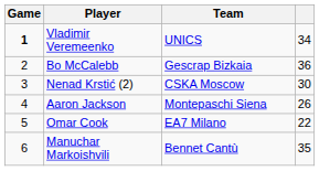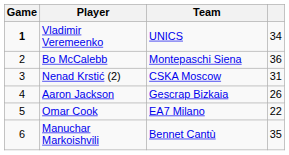 <table class="wikitable sortable" style="text-align: center">
 <tr>
 <th style="text-align:center;">Game</th>
 <th style="text-align:center; width:150px;">Player</th>
 <th style="text-align:center; width:170px;">Team</th>
 <th style="text-align:center;"></th>
 </tr>
 <tr>
 <td><strong>1</strong></td>
 <td align="left"> <a href='#'>Vladimir Veremeenko</a></td>
 <td align="left"> <a href='#'>UNICS</a></td>
 <td>34</td>
 </tr>
 <tr>
 <td>2</td>
 <td align="left"> <a href='#'>Bo McCalebb</a></td>
-<td align="left"> <a href='#'>Gescrap Bizkaia</a></td>
+<td align="left"> <a href='#'>Montepaschi Siena</a></td>
 <td>36</td>
 </tr>
 <tr>
 <td>3</td>
 <td align="left"> <a href='#'>Nenad Krstić</a> (2)</td>
 <td align="left"> <a href='#'>CSKA Moscow</a></td>
-<td>30</td>
+<td>31</td>
 </tr>
 <tr>
 <td>4</td>
 <td align="left"> <a href='#'>Aaron Jackson</a></td>
-<td align="left"> <a href='#'>Montepaschi Siena</a></td>
+<td align="left"> <a href='#'>Gescrap Bizkaia</a></td>
 <td>26</td>
 </tr>
 <tr>
 <td>5</td>
 <td align="left"> <a href='#'>Omar Cook</a></td>
 <td align="left"> <a href='#'>EA7 Milano</a></td>
 <td>22</td>
 </tr>
 <tr>
 <td>6</td>
 <td align="left"> <a href='#'>Manuchar Markoishvili</a></td>
 <td align="left"> <a href='#'>Bennet Cantù</a></td>
 <td>35</td>
 </tr>
 </table>
